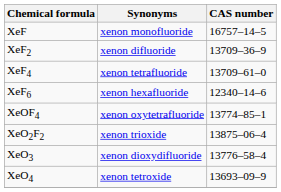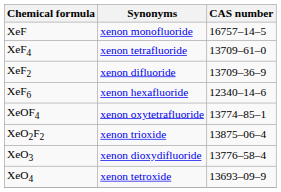 <table class="wikitable">
 <tr>
 <th>Chemical formula</th>
 <th>Synonyms</th>
 <th>CAS number</th>
 </tr>
 <tr>
 <td>XeF</td>
 <td><a href='#'>xenon monofluoride</a></td>
 <td>16757–14–5</td>
 </tr>
 <tr>
+<td>XeF<sub>4</sub></td>
+<td><a href='#'>xenon tetrafluoride</a></td>
+<td>13709–61–0</td>
+</tr>
+<tr>
 <td>XeF<sub>2</sub></td>
 <td><a href='#'>xenon difluoride</a></td>
 <td>13709–36–9</td>
-</tr>
-<tr>
-<td>XeF<sub>4</sub></td>
-<td><a href='#'>xenon tetrafluoride</a></td>
-<td>13709–61–0</td>
 </tr>
 <tr>
 <td>XeF<sub>6</sub></td>
 <td><a href='#'>xenon hexafluoride</a></td>
 <td>12340–14–6</td>
 </tr>
 <tr>
 <td>XeOF<sub>4</sub></td>
 <td><a href='#'>xenon oxytetrafluoride</a></td>
 <td>13774–85–1</td>
 </tr>
 <tr>
 <td>XeO<sub>2</sub>F<sub>2</sub></td>
 <td><a href='#'>xenon trioxide</a></td>
 <td>13875–06–4</td>
 </tr>
 <tr>
 <td>XeO<sub>3</sub></td>
 <td><a href='#'>xenon dioxydifluoride</a></td>
 <td>13776–58–4</td>
 </tr>
 <tr>
 <td>XeO<sub>4</sub></td>
 <td><a href='#'>xenon tetroxide</a></td>
 <td>13693–09–9</td>
 </tr>
 <tr>
 </tr>
 </table>
